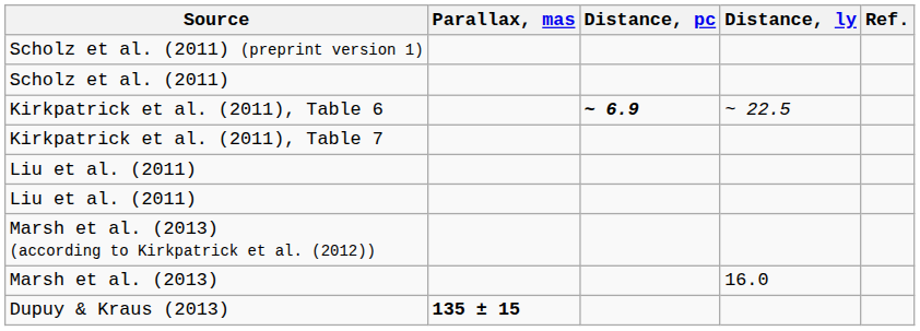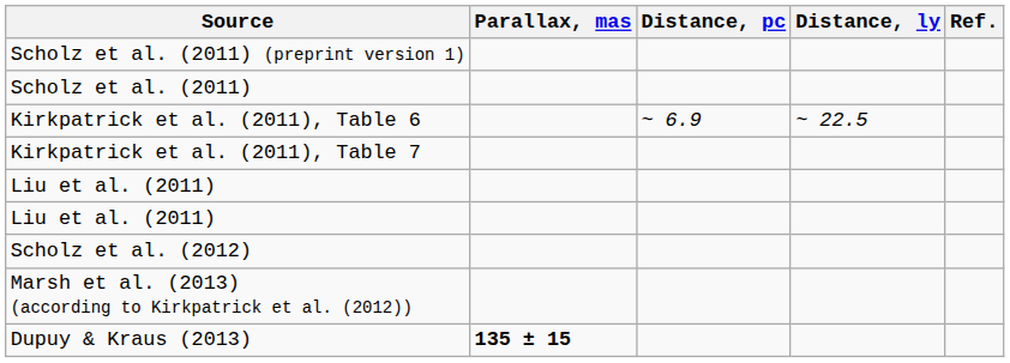 <table class="wikitable">
 <tr>
 <th>Source</th>
 <th>Parallax, <a href='#'>mas</a></th>
 <th>Distance, <a href='#'>pc</a></th>
 <th>Distance, <a href='#'>ly</a></th>
 <th>Ref.</th>
 </tr>
 <tr>
 <td>Scholz et al. (2011) <small>(preprint version 1)</small></td>
 <td></td>
 <td><em></em></td>
 <td><em></em></td>
 <td></td>
 </tr>
 <tr>
 <td>Scholz et al. (2011)</td>
 <td></td>
 <td><em></em></td>
 <td><em></em></td>
 <td></td>
 </tr>
 <tr>
 <td>Kirkpatrick et al. (2011), Table 6</td>
 <td></td>
-<td><strong><em>~ 6.9</em></strong></td>
+<td><em>~ 6.9</em></td>
 <td><em>~ 22.5</em></td>
 <td></td>
 </tr>
 <tr>
 <td>Kirkpatrick et al. (2011), Table 7</td>
 <td></td>
 <td></td>
 <td></td>
 <td></td>
 </tr>
 <tr>
 <td>Liu et al. (2011)</td>
 <td></td>
 <td><em></em></td>
 <td><em></em></td>
 <td></td>
 </tr>
 <tr>
 <td>Liu et al. (2011)</td>
 <td></td>
 <td></td>
 <td></td>
 <td></td>
 </tr>
 <tr>
-<td>Marsh et al. (2013)<br><small>(according to Kirkpatrick et al. (2012))</small></td>
+<td>Scholz et al. (2012)</td>
 <td></td>
 <td></td>
 <td></td>
 <td></td>
 </tr>
 <tr>
-<td>Marsh et al. (2013)</td>
+<td>Marsh et al. (2013)<br><small>(according to Kirkpatrick et al. (2012))</small></td>
 <td></td>
 <td></td>
-<td>16.0</td>
+<td></td>
 <td></td>
 </tr>
 <tr>
 <td>Dupuy & Kraus (2013)</td>
 <td><strong>135 ± 15</strong></td>
 <td><strong></strong></td>
 <td><strong></strong></td>
 <td></td>
 </tr>
 </table>
